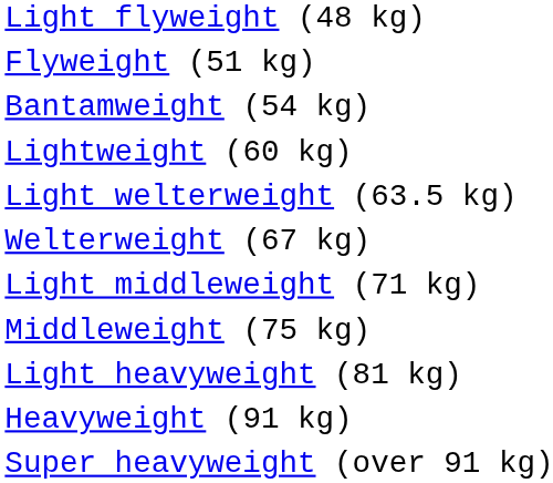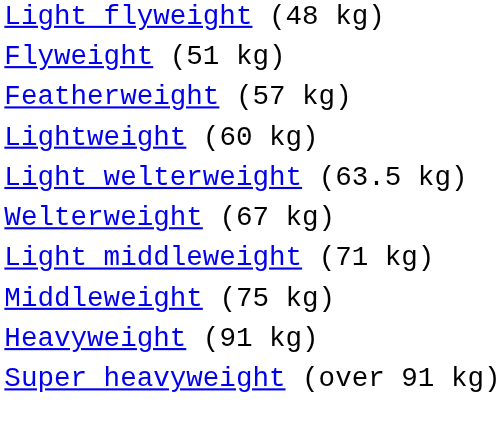 <table>
 <tr>
 <td><a href='#'>Light flyweight</a> (48 kg)</td>
 <td></td>
 <td></td>
 <td><br></td>
 </tr>
 <tr>
 <td><a href='#'>Flyweight</a> (51 kg)</td>
 <td></td>
 <td></td>
 <td><br></td>
 </tr>
 <tr>
-<td><a href='#'>Bantamweight</a> (54 kg)</td>
+<td><a href='#'>Featherweight</a> (57 kg)</td>
 <td></td>
 <td></td>
 <td><br></td>
 </tr>
 <tr>
 <td><a href='#'>Lightweight</a> (60 kg)</td>
 <td></td>
 <td></td>
 <td><br></td>
 </tr>
 <tr>
 <td><a href='#'>Light welterweight</a> (63.5 kg)</td>
 <td></td>
 <td></td>
 <td><br></td>
 </tr>
 <tr>
 <td><a href='#'>Welterweight</a> (67 kg)</td>
 <td></td>
 <td></td>
 <td><br></td>
 </tr>
 <tr>
 <td><a href='#'>Light middleweight</a> (71 kg)</td>
 <td></td>
 <td></td>
 <td><br></td>
 </tr>
 <tr>
 <td><a href='#'>Middleweight</a> (75 kg)</td>
 <td></td>
 <td></td>
 <td><br></td>
 </tr>
 <tr>
-<td><a href='#'>Light heavyweight</a> (81 kg)</td>
-<td></td>
-<td></td>
-<td><br></td>
-</tr>
-<tr>
 <td><a href='#'>Heavyweight</a> (91 kg)</td>
 <td></td>
 <td></td>
 <td><br></td>
 </tr>
 <tr>
 <td><a href='#'>Super heavyweight</a> (over 91 kg)</td>
 <td></td>
 <td></td>
 <td><br></td>
 </tr>
 </table>
